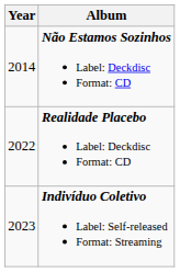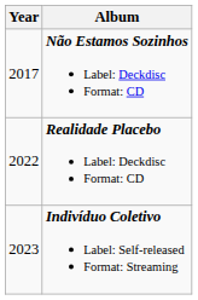 <table class="wikitable">
 <tr>
 <th>Year</th>
 <th>Album</th>
 </tr>
 <tr>
-<td>2014</td>
+<td>2017</td>
 <td><strong><em>Não Estamos Sozinhos</em></strong><br><ul><li><small>Label: <a href='#'>Deckdisc</a></small></li><li><small>Format: <a href='#'>CD</a></small></li></ul></td>
 </tr>
 <tr>
 <td>2022</td>
 <td><strong><em>Realidade Placebo</em></strong><br><ul><li><small>Label: Deckdisc</small></li><li><small>Format: CD</small></li></ul></td>
 </tr>
 <tr>
 <td>2023</td>
 <td><strong><em>Indivíduo Coletivo</em></strong><br><ul><li><small>Label: Self-released</small></li><li><small>Format: Streaming</small></li></ul></td>
 </tr>
 </table>
